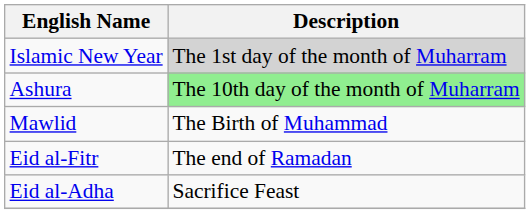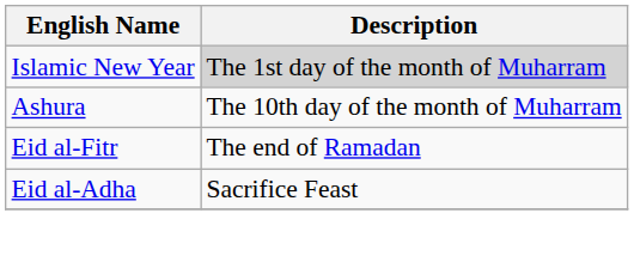 <table class="wikitable">
 <tr>
 <th>English Name</th>
 <th>Description</th>
 </tr>
 <tr --->
 <td><a href='#'>Islamic New Year</a></td>
 <td style="background: lightgrey;">The 1st day of the month of <a href='#'>Muharram</a></td>
 </tr>
 <tr --->
 <td><a href='#'>Ashura</a></td>
-<td style="background: lightgreen;">The 10th day of the month of <a href='#'>Muharram</a></td>
-</tr>
-<tr --->
-<td><a href='#'>Mawlid</a></td>
-<td>The Birth of <a href='#'>Muhammad</a></td>
+<td>The 10th day of the month of <a href='#'>Muharram</a></td>
 </tr>
 <tr --->
 <td><a href='#'>Eid al-Fitr</a></td>
 <td>The end of <a href='#'>Ramadan</a></td>
 </tr>
 <tr --->
 <td><a href='#'>Eid al-Adha</a></td>
 <td>Sacrifice Feast</td>
 </tr>
 <tr --->
 </tr>
 </table>
